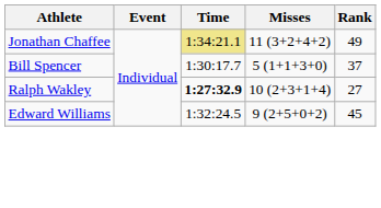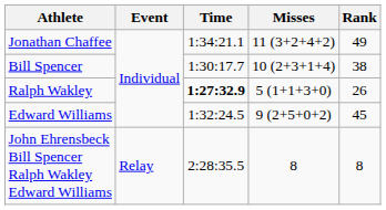 <table class=wikitable style="font-size:90%; text-align:center">
 <tr>
 <th>Athlete</th>
 <th>Event</th>
 <th>Time</th>
 <th>Misses</th>
 <th>Rank</th>
 </tr>
 <tr>
 <td align=left><a href='#'>Jonathan Chaffee</a></td>
 <td align=left rowspan=4><a href='#'>Individual</a></td>
-<td style="background: khaki;">1:34:21.1</td>
+<td>1:34:21.1</td>
 <td>11 (3+2+4+2)</td>
 <td>49</td>
 </tr>
 <tr>
 <td align=left><a href='#'>Bill Spencer</a></td>
 <td>1:30:17.7</td>
-<td>5 (1+1+3+0)</td>
-<td>37</td>
+<td>10 (2+3+1+4)</td>
+<td>38</td>
 </tr>
 <tr>
 <td align=left><a href='#'>Ralph Wakley</a></td>
 <td><strong>1:27:32.9</strong></td>
-<td>10 (2+3+1+4)</td>
-<td>27</td>
+<td>5 (1+1+3+0)</td>
+<td>26</td>
 </tr>
 <tr>
 <td align=left><a href='#'>Edward Williams</a></td>
 <td>1:32:24.5</td>
 <td>9 (2+5+0+2)</td>
 <td>45</td>
 </tr>
+<tr>
+<td align=left><a href='#'>John Ehrensbeck</a><br><a href='#'>Bill Spencer</a><br><a href='#'>Ralph Wakley</a><br><a href='#'>Edward Williams</a></td>
+<td align=left><a href='#'>Relay</a></td>
+<td>2:28:35.5</td>
+<td>8</td>
+<td>8</td>
+</tr>
 </table>
